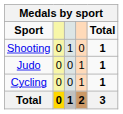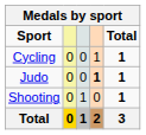 <table class="wikitable" style=font-size:85%>
 <tr style="background:#efefef;">
 <th colspan=5><strong>Medals by sport</strong></th>
 </tr>
 <tr align=center>
 <td><strong>Sport</strong></td>
 <td bgcolor=#f7f6a8></td>
 <td bgcolor=#dce5e5></td>
 <td bgcolor=#ffdab9></td>
 <td><strong>Total</strong></td>
 </tr>
 <tr align=center>
-<td><a href='#'>Shooting</a></td>
+<td><a href='#'>Cycling</a></td>
 <td style="background:#F7F6A8;">0</td>
-<td style="background:#DCE5E5;">1</td>
-<td style="background:#FFDAB9;">0</td>
+<td style="background:#DCE5E5;">0</td>
+<td style="background:#FFDAB9;">1</td>
 <td><strong>1</strong></td>
 </tr>
 <tr align=center>
 <td><a href='#'>Judo</a></td>
 <td style="background:#F7F6A8;">0</td>
 <td style="background:#DCE5E5;">0</td>
-<td style="background:#FFDAB9;">1</td>
+<td style="background:#FFDAB9;"><strong>1</strong></td>
 <td><strong>1</strong></td>
 </tr>
 <tr align=center>
-<td><a href='#'>Cycling</a></td>
+<td><a href='#'>Shooting</a></td>
 <td style="background:#F7F6A8;">0</td>
-<td style="background:#DCE5E5;">0</td>
-<td style="background:#FFDAB9;">1</td>
+<td style="background:#DCE5E5;">1</td>
+<td style="background:#FFDAB9;">0</td>
 <td><strong>1</strong></td>
 </tr>
 <tr align=center>
 <th><strong>Total</strong></th>
 <th style="background:gold;"><strong>0</strong></th>
 <th style="background:silver;"><strong>1</strong></th>
 <th style="background:#c96;"><strong>2</strong></th>
 <th><strong>3</strong></th>
 </tr>
 </table>
